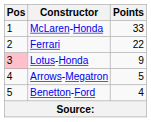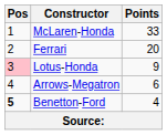 <table class="wikitable" style="font-size: 95%;">
 <tr>
 <th>Pos</th>
 <th>Constructor</th>
 <th>Points</th>
 </tr>
 <tr>
 <td>1</td>
 <td> <a href='#'>McLaren</a>-<a href='#'>Honda</a></td>
 <td align=right>33</td>
 </tr>
 <tr>
 <td>2</td>
 <td> <a href='#'>Ferrari</a></td>
-<td align=right>22</td>
+<td align=right>20</td>
 </tr>
 <tr>
 <td style="background: pink;">3</td>
 <td> <a href='#'>Lotus</a>-<a href='#'>Honda</a></td>
 <td align=right>9</td>
 </tr>
 <tr>
 <td>4</td>
 <td> <a href='#'>Arrows</a>-<a href='#'>Megatron</a></td>
-<td align=right>5</td>
+<td align=right>6</td>
 </tr>
 <tr>
-<td>5</td>
+<td><strong>5</strong></td>
 <td> <a href='#'>Benetton</a>-<a href='#'>Ford</a></td>
 <td align=right>4</td>
 </tr>
 <tr>
 <th colspan=4>Source: </th>
 </tr>
 </table>
